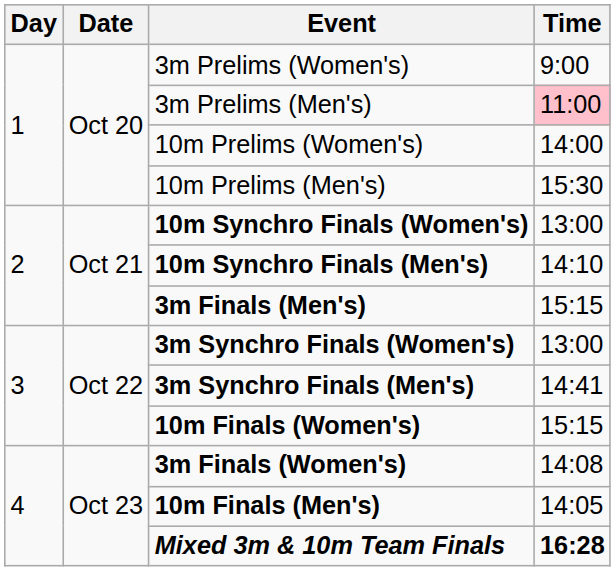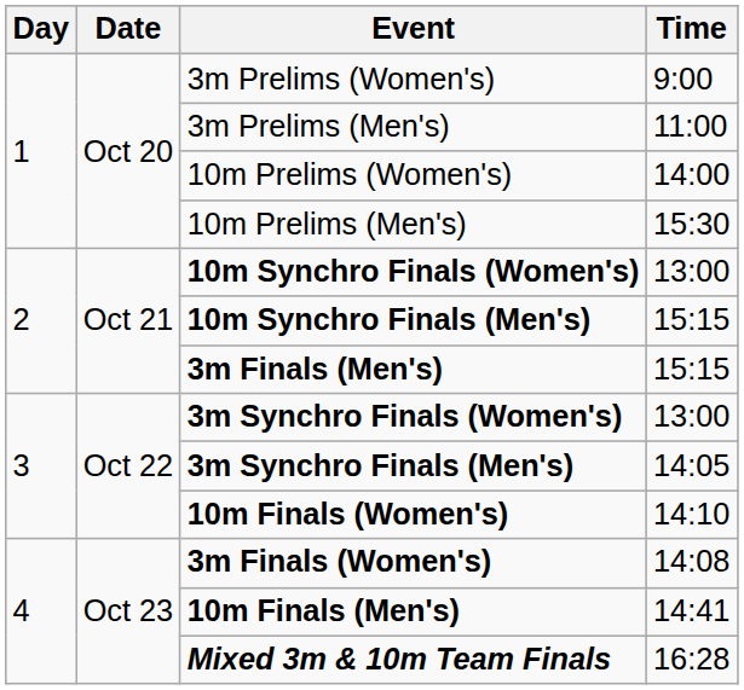 <table class="wikitable">
 <tr>
 <th>Day</th>
 <th>Date</th>
 <th>Event</th>
 <th>Time</th>
 </tr>
 <tr>
 <td rowspan="4">1</td>
 <td rowspan="4">Oct 20</td>
 <td>3m Prelims (Women's)</td>
 <td>9:00</td>
 </tr>
 <tr>
 <td>3m Prelims (Men's)</td>
-<td style="background: pink;">11:00</td>
+<td>11:00</td>
 </tr>
 <tr>
 <td>10m Prelims (Women's)</td>
 <td>14:00</td>
 </tr>
 <tr>
 <td>10m Prelims (Men's)</td>
 <td>15:30</td>
 </tr>
 <tr>
 <td rowspan="3">2</td>
 <td rowspan="3">Oct 21</td>
 <td><strong>10m Synchro Finals (Women's)</strong></td>
 <td>13:00</td>
 </tr>
 <tr>
 <td><strong>10m Synchro Finals (Men's)</strong></td>
-<td>14:10</td>
+<td>15:15</td>
 </tr>
 <tr>
 <td><strong>3m Finals (Men's)</strong></td>
 <td>15:15</td>
 </tr>
 <tr>
 <td rowspan="3">3</td>
 <td rowspan="3">Oct 22</td>
 <td><strong>3m Synchro Finals (Women's)</strong></td>
 <td>13:00</td>
 </tr>
 <tr>
 <td><strong>3m Synchro Finals (Men's)</strong></td>
-<td>14:41</td>
+<td>14:05</td>
 </tr>
 <tr>
 <td><strong>10m Finals (Women's)</strong></td>
-<td>15:15</td>
+<td>14:10</td>
 </tr>
 <tr>
 <td rowspan="3">4</td>
 <td rowspan="3">Oct 23</td>
 <td><strong>3m Finals (Women's)</strong></td>
 <td>14:08</td>
 </tr>
 <tr>
 <td><strong>10m Finals (Men's)</strong></td>
-<td>14:05</td>
+<td>14:41</td>
 </tr>
 <tr>
 <td><strong><em>Mixed 3m & 10m Team Finals</em></strong></td>
-<td><strong>16:28</strong></td>
+<td>16:28</td>
 </tr>
 </table>
